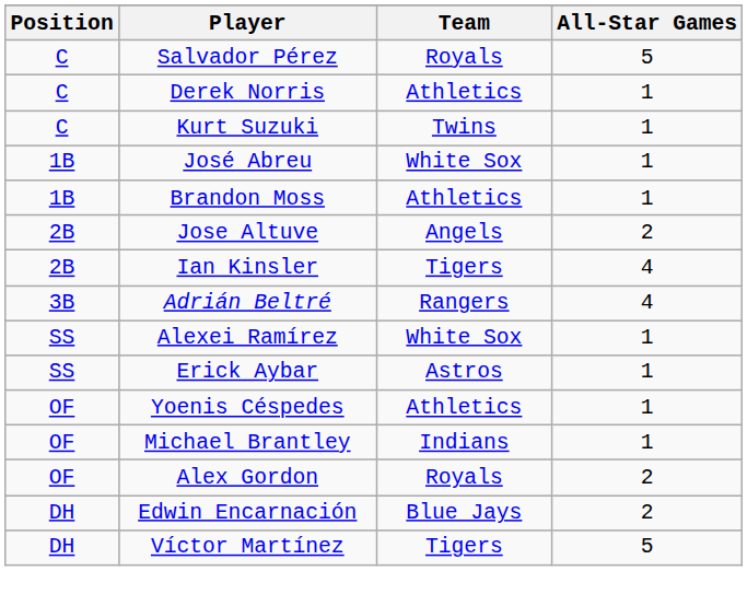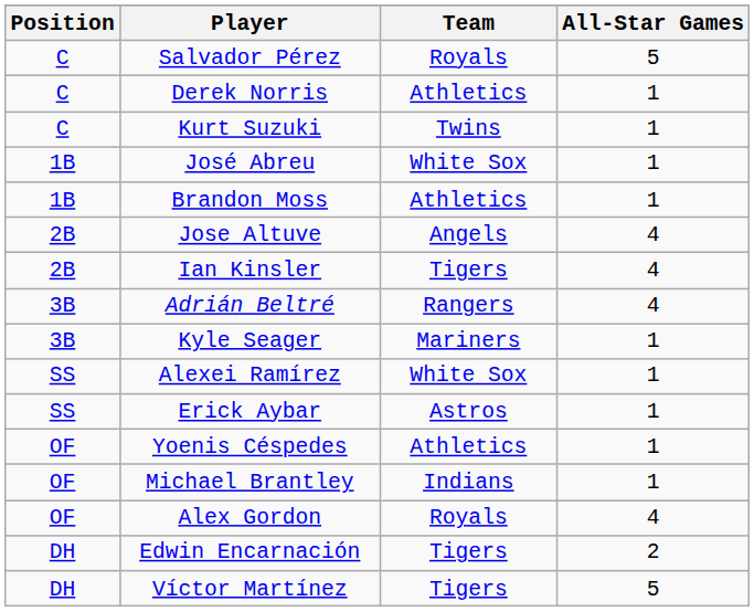 <table class="wikitable sortable" style="text-align:center;">
 <tr>
 </tr>
 <tr>
 <th>Position</th>
 <th style="width:150px;">Player</th>
 <th style="width:100px;">Team</th>
 <th>All-Star Games</th>
 </tr>
 <tr>
 <td><a href='#'>C</a></td>
 <td><a href='#'>Salvador Pérez</a></td>
 <td><a href='#'>Royals</a></td>
 <td>5</td>
 </tr>
 <tr>
 <td><a href='#'>C</a></td>
 <td><a href='#'>Derek Norris</a></td>
 <td><a href='#'>Athletics</a></td>
 <td>1</td>
 </tr>
 <tr>
 <td><a href='#'>C</a></td>
 <td><a href='#'>Kurt Suzuki</a></td>
 <td><a href='#'>Twins</a></td>
 <td>1</td>
 </tr>
 <tr>
 <td><a href='#'>1B</a></td>
 <td><a href='#'>José Abreu</a></td>
 <td><a href='#'>White Sox</a></td>
 <td>1</td>
 </tr>
 <tr>
 <td><a href='#'>1B</a></td>
 <td><a href='#'>Brandon Moss</a></td>
 <td><a href='#'>Athletics</a></td>
 <td>1</td>
 </tr>
 <tr>
 <td><a href='#'>2B</a></td>
 <td><a href='#'>Jose Altuve</a></td>
 <td><a href='#'>Angels</a></td>
-<td>2</td>
+<td>4</td>
 </tr>
 <tr>
 <td><a href='#'>2B</a></td>
 <td><a href='#'>Ian Kinsler</a></td>
 <td><a href='#'>Tigers</a></td>
 <td>4</td>
 </tr>
 <tr>
 <td><a href='#'>3B</a></td>
 <td><em><a href='#'>Adrián Beltré</a></em></td>
 <td><a href='#'>Rangers</a></td>
 <td>4</td>
+</tr>
+<tr>
+<td><a href='#'>3B</a></td>
+<td><a href='#'>Kyle Seager</a></td>
+<td><a href='#'>Mariners</a></td>
+<td>1</td>
 </tr>
 <tr>
 <td><a href='#'>SS</a></td>
 <td><a href='#'>Alexei Ramírez</a></td>
 <td><a href='#'>White Sox</a></td>
 <td>1</td>
 </tr>
 <tr>
 <td><a href='#'>SS</a></td>
 <td><a href='#'>Erick Aybar</a></td>
 <td><a href='#'>Astros</a></td>
 <td>1</td>
 </tr>
 <tr>
 <td><a href='#'>OF</a></td>
 <td><a href='#'>Yoenis Céspedes</a></td>
 <td><a href='#'>Athletics</a></td>
 <td>1</td>
 </tr>
 <tr>
 <td><a href='#'>OF</a></td>
 <td><a href='#'>Michael Brantley</a></td>
 <td><a href='#'>Indians</a></td>
 <td>1</td>
 </tr>
 <tr>
 <td><a href='#'>OF</a></td>
 <td><a href='#'>Alex Gordon</a></td>
 <td><a href='#'>Royals</a></td>
-<td>2</td>
+<td>4</td>
 </tr>
 <tr>
 <td><a href='#'>DH</a></td>
 <td><a href='#'>Edwin Encarnación</a></td>
-<td><a href='#'>Blue Jays</a></td>
+<td><a href='#'>Tigers</a></td>
 <td>2</td>
 </tr>
 <tr>
 <td><a href='#'>DH</a></td>
 <td><a href='#'>Víctor Martínez</a></td>
 <td><a href='#'>Tigers</a></td>
 <td>5</td>
 </tr>
 </table>
